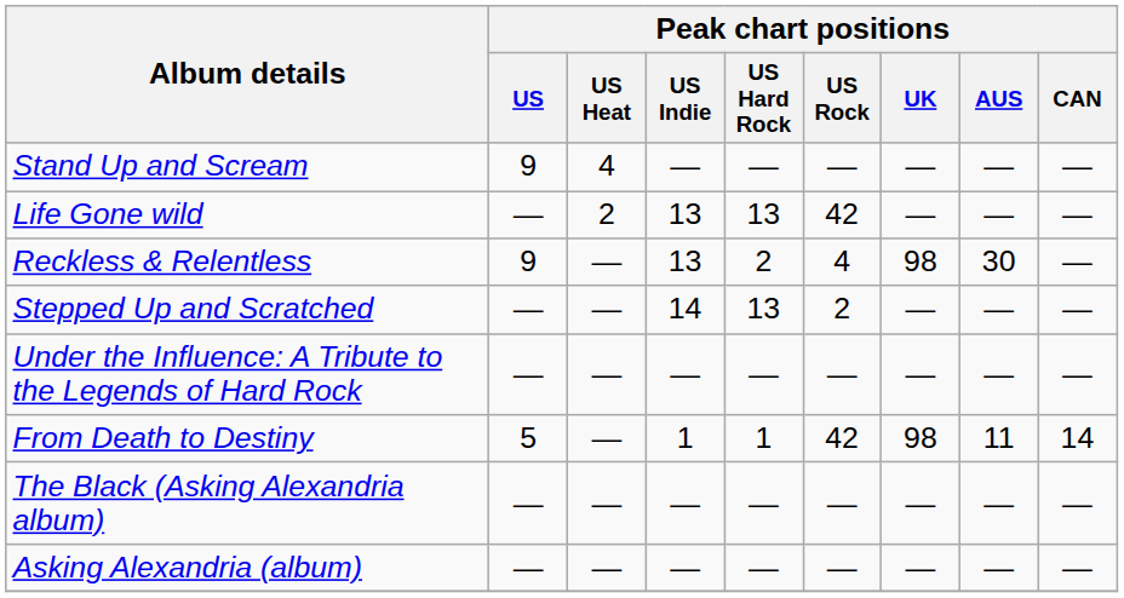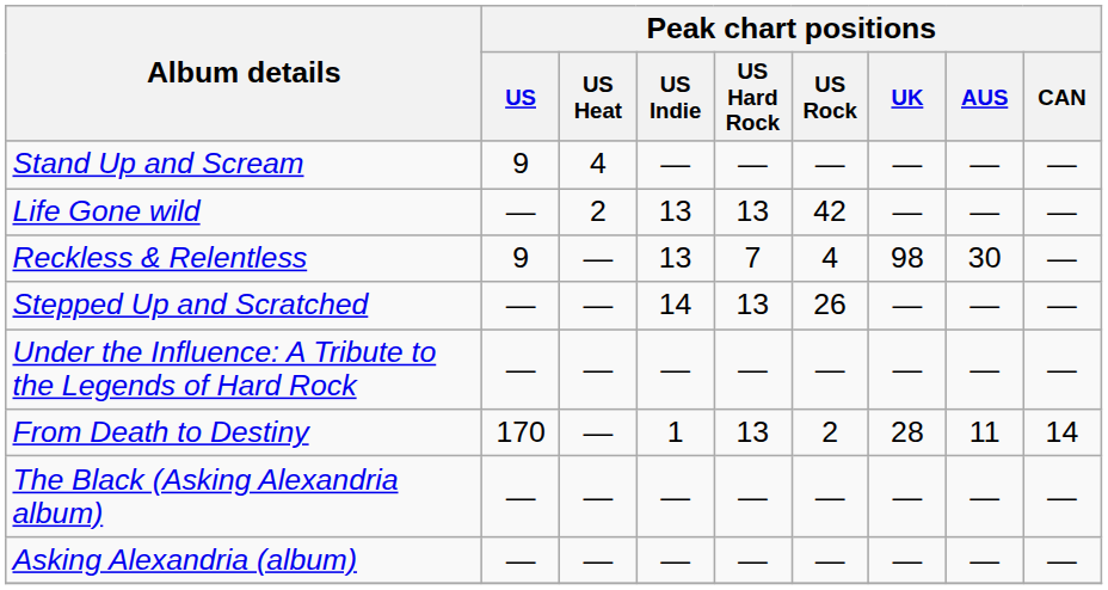 <table class="wikitable" style="text-align:center;">
 <tr>
 <th rowspan =  2 width = 250>Album details</th>
 <th colspan =  9>Peak chart positions</th>
 </tr>
 <tr>
 <th style = "width:3em;font-size:75%"><a href='#'>US</a></th>
 <th style = "width:3em;font-size:75%">US Heat</th>
 <th style = "width:3em;font-size:75%">US Indie</th>
 <th style = "width:3em;font-size:75%">US Hard Rock</th>
 <th style = "width:3em;font-size:75%">US Rock</th>
 <th style = "width:3em;font-size:75%"><a href='#'>UK</a></th>
 <th style = "width:3em;font-size:75%"><a href='#'>AUS</a></th>
 <th style = "width:3em;font-size:75%">CAN</th>
 </tr>
 <tr>
 <td align=left><em><a href='#'>Stand Up and Scream</a></em><br></td>
 <td>9</td>
 <td>4</td>
 <td>—</td>
 <td>—</td>
 <td>—</td>
 <td>—</td>
 <td>—</td>
 <td>—</td>
 </tr>
 <tr>
 <td align=left><em><a href='#'>Life Gone wild</a></em><br></td>
 <td>—</td>
 <td>2</td>
 <td>13</td>
 <td>13</td>
 <td>42</td>
 <td>—</td>
 <td>—</td>
 <td>—</td>
 </tr>
 <tr>
 <td align=left><em><a href='#'>Reckless & Relentless</a></em><br></td>
 <td>9</td>
 <td>—</td>
 <td>13</td>
-<td>2</td>
+<td>7</td>
 <td>4</td>
 <td>98</td>
 <td>30</td>
 <td>—</td>
 </tr>
 <tr>
 <td align=left><em><a href='#'>Stepped Up and Scratched</a></em><br></td>
 <td>—</td>
 <td>—</td>
 <td>14</td>
 <td>13</td>
-<td>2</td>
+<td>26</td>
 <td>—</td>
 <td>—</td>
 <td>—</td>
 </tr>
 <tr>
 <td align=left><em><a href='#'>Under the Influence: A Tribute to the Legends of Hard Rock</a></em><br></td>
 <td>—</td>
 <td>—</td>
 <td>—</td>
 <td>—</td>
 <td>—</td>
 <td>—</td>
 <td>—</td>
 <td>—</td>
 </tr>
 <tr>
 <td align=left><em><a href='#'>From Death to Destiny</a></em><br></td>
-<td>5</td>
+<td>170</td>
 <td>—</td>
 <td>1</td>
-<td>1</td>
-<td>42</td>
-<td>98</td>
+<td>13</td>
+<td>2</td>
+<td>28</td>
 <td>11</td>
 <td>14</td>
 </tr>
 <tr>
 <td align=left><em><a href='#'>The Black (Asking Alexandria album)</a></em><br></td>
 <td>—</td>
 <td>—</td>
 <td>—</td>
 <td>—</td>
 <td>—</td>
 <td>—</td>
 <td>—</td>
 <td>—</td>
 </tr>
 <tr>
 <td align=left><em><a href='#'>Asking Alexandria (album)</a></em><br></td>
 <td>—</td>
 <td>—</td>
 <td>—</td>
 <td>—</td>
 <td>—</td>
 <td>—</td>
 <td>—</td>
 <td>—</td>
 </tr>
 <tr>
 </tr>
 </table>
